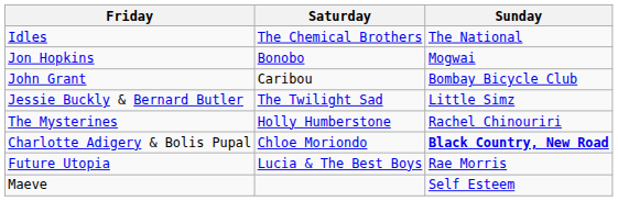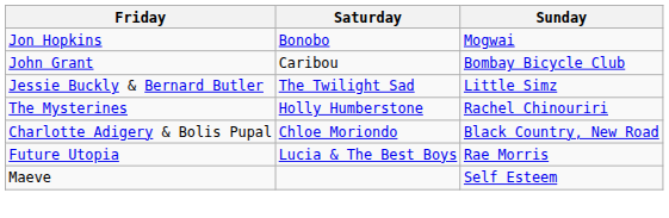 <table class="wikitable">
 <tr>
 <th>Friday</th>
 <th>Saturday</th>
 <th>Sunday</th>
-</tr>
-<tr>
-<td><a href='#'>Idles</a></td>
-<td><a href='#'>The Chemical Brothers</a></td>
-<td><a href='#'>The National</a></td>
 </tr>
 <tr>
 <td><a href='#'>Jon Hopkins</a></td>
 <td><a href='#'>Bonobo</a></td>
 <td><a href='#'>Mogwai</a></td>
 </tr>
 <tr>
 <td><a href='#'>John Grant</a></td>
 <td>Caribou</td>
 <td><a href='#'>Bombay Bicycle Club</a></td>
 </tr>
 <tr>
 <td><a href='#'>Jessie Buckly</a> & <a href='#'>Bernard Butler</a></td>
 <td><a href='#'>The Twilight Sad</a></td>
 <td><a href='#'>Little Simz</a></td>
 </tr>
 <tr>
 <td><a href='#'>The Mysterines</a></td>
 <td><a href='#'>Holly Humberstone</a></td>
 <td><a href='#'>Rachel Chinouriri</a></td>
 </tr>
 <tr>
 <td><a href='#'>Charlotte Adigery</a> & Bolis Pupal</td>
 <td><a href='#'>Chloe Moriondo</a></td>
-<td><strong><a href='#'>Black Country, New Road</a></strong></td>
+<td><a href='#'>Black Country, New Road</a></td>
 </tr>
 <tr>
 <td><a href='#'>Future Utopia</a></td>
 <td><a href='#'>Lucia & The Best Boys</a></td>
 <td><a href='#'>Rae Morris</a></td>
 </tr>
 <tr>
 <td>Maeve</td>
 <td></td>
 <td><a href='#'>Self Esteem</a></td>
 </tr>
 </table>
